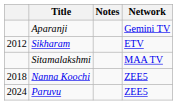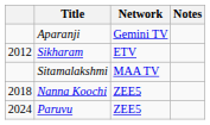 <table class="wikitable">
 <tr>
 <th></th>
 <th>Title</th>
+<th>Network</th>
 <th>Notes</th>
-<th>Network</th>
 </tr>
 <tr>
 <td></td>
 <td><em>Aparanji</em></td>
+<td><a href='#'>Gemini TV</a></td>
 <td></td>
-<td><a href='#'>Gemini TV</a></td>
 </tr>
 <tr>
 <td>2012</td>
 <td><em><a href='#'>Sikharam</a></em></td>
+<td><a href='#'>ETV</a></td>
 <td></td>
-<td><a href='#'>ETV</a></td>
 </tr>
 <tr>
 <td></td>
 <td><em>Sitamalakshmi</em></td>
+<td><a href='#'>MAA TV</a></td>
 <td></td>
-<td><a href='#'>MAA TV</a></td>
 </tr>
 <tr>
 <td>2018</td>
 <td><em><a href='#'>Nanna Koochi</a></em></td>
+<td><a href='#'>ZEE5</a></td>
 <td></td>
-<td><a href='#'>ZEE5</a></td>
 </tr>
 <tr>
 <td>2024</td>
 <td><em><a href='#'>Paruvu</a></em></td>
+<td><a href='#'>ZEE5</a></td>
 <td></td>
-<td><a href='#'>ZEE5</a></td>
 </tr>
 </table>
